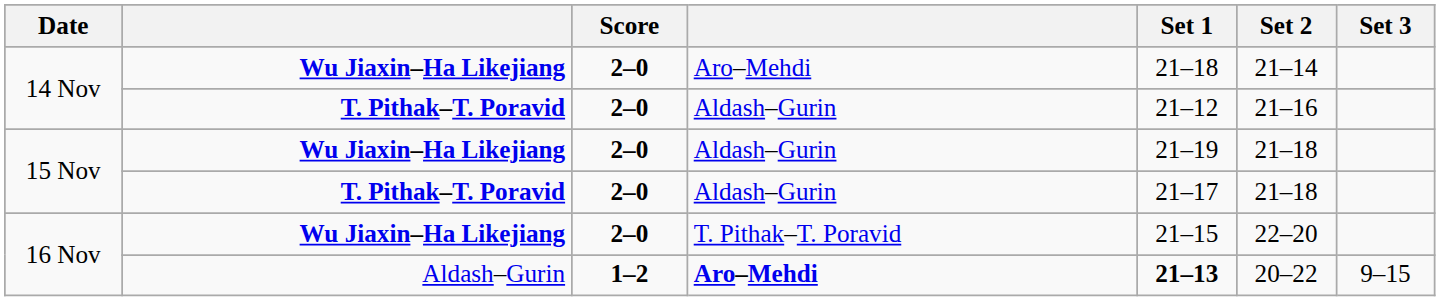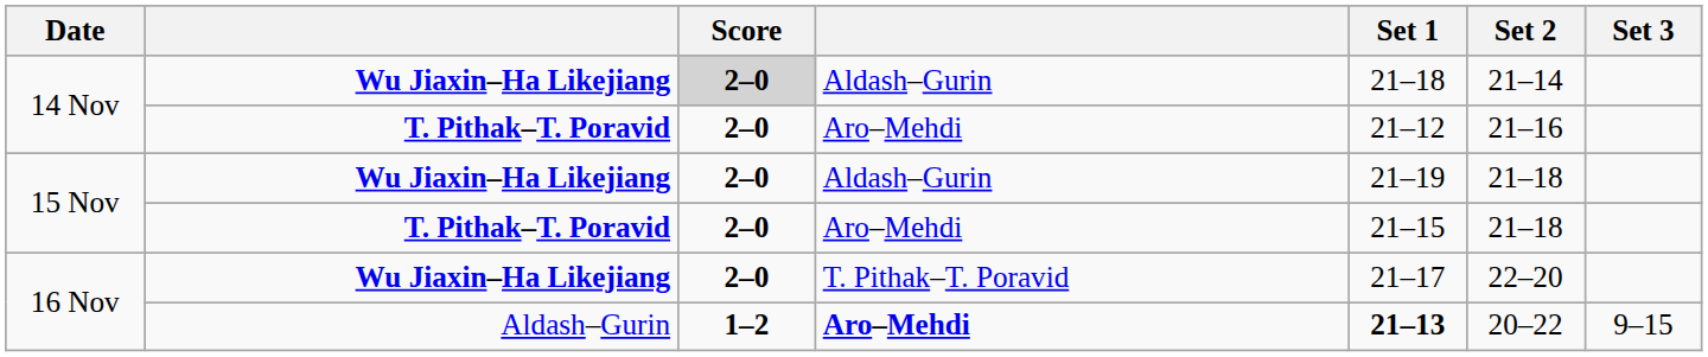 <table class="wikitable" style="text-align: center; font-size:90% ">
 <tr>
 <th width="60">Date</th>
 <th align="right" width="250"></th>
 <th width="60">Score</th>
 <th align="left" width="250"></th>
 <th width="50">Set 1</th>
 <th width="50">Set 2</th>
 <th width="50">Set 3</th>
 </tr>
 <tr>
 <td rowspan=2>14 Nov</td>
 <td align=right><strong><a href='#'>Wu Jiaxin</a>–<a href='#'>Ha Likejiang</a> </strong></td>
-<td align=center><strong>2–0</strong></td>
-<td align=left> <a href='#'>Aro</a>–<a href='#'>Mehdi</a></td>
+<td align=center style="background: lightgrey;"><strong>2–0</strong></td>
+<td align=left> <a href='#'>Aldash</a>–<a href='#'>Gurin</a></td>
 <td>21–18</td>
 <td>21–14</td>
 <td></td>
 </tr>
 <tr>
 <td align=right><strong><a href='#'>T. Pithak</a>–<a href='#'>T. Poravid</a> </strong></td>
 <td align=center><strong>2–0</strong></td>
-<td align=left> <a href='#'>Aldash</a>–<a href='#'>Gurin</a></td>
+<td align=left> <a href='#'>Aro</a>–<a href='#'>Mehdi</a></td>
 <td>21–12</td>
 <td>21–16</td>
 <td></td>
 </tr>
 <tr>
 <td rowspan=2>15 Nov</td>
 <td align=right><strong><a href='#'>Wu Jiaxin</a>–<a href='#'>Ha Likejiang</a> </strong></td>
 <td align=center><strong>2–0</strong></td>
 <td align=left> <a href='#'>Aldash</a>–<a href='#'>Gurin</a></td>
 <td>21–19</td>
 <td>21–18</td>
 <td></td>
 </tr>
 <tr>
 <td align=right><strong><a href='#'>T. Pithak</a>–<a href='#'>T. Poravid</a> </strong></td>
 <td align=center><strong>2–0</strong></td>
-<td align=left> <a href='#'>Aldash</a>–<a href='#'>Gurin</a></td>
-<td>21–17</td>
+<td align=left> <a href='#'>Aro</a>–<a href='#'>Mehdi</a></td>
+<td>21–15</td>
 <td>21–18</td>
 <td></td>
 </tr>
 <tr>
 <td rowspan=2>16 Nov</td>
 <td align=right><strong><a href='#'>Wu Jiaxin</a>–<a href='#'>Ha Likejiang</a> </strong></td>
 <td align=center><strong>2–0</strong></td>
 <td align=left> <a href='#'>T. Pithak</a>–<a href='#'>T. Poravid</a></td>
-<td>21–15</td>
+<td>21–17</td>
 <td>22–20</td>
 <td></td>
 </tr>
 <tr>
 <td align=right><a href='#'>Aldash</a>–<a href='#'>Gurin</a> </td>
 <td align=center><strong>1–2</strong></td>
 <td align=left><strong> <a href='#'>Aro</a>–<a href='#'>Mehdi</a></strong></td>
 <td><strong>21–13</strong></td>
 <td>20–22</td>
 <td>9–15</td>
 </tr>
 </table>
